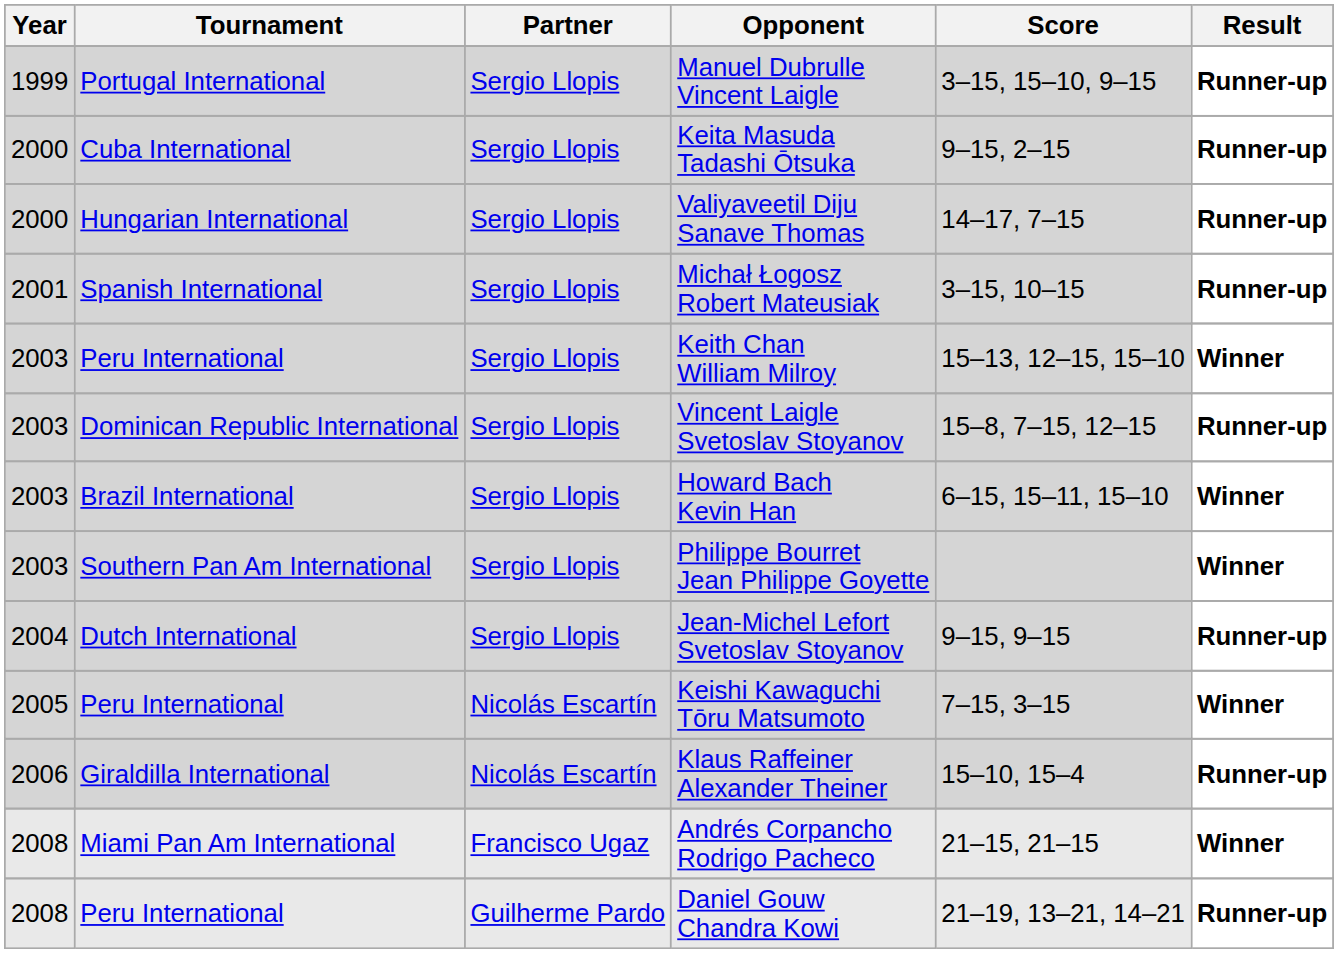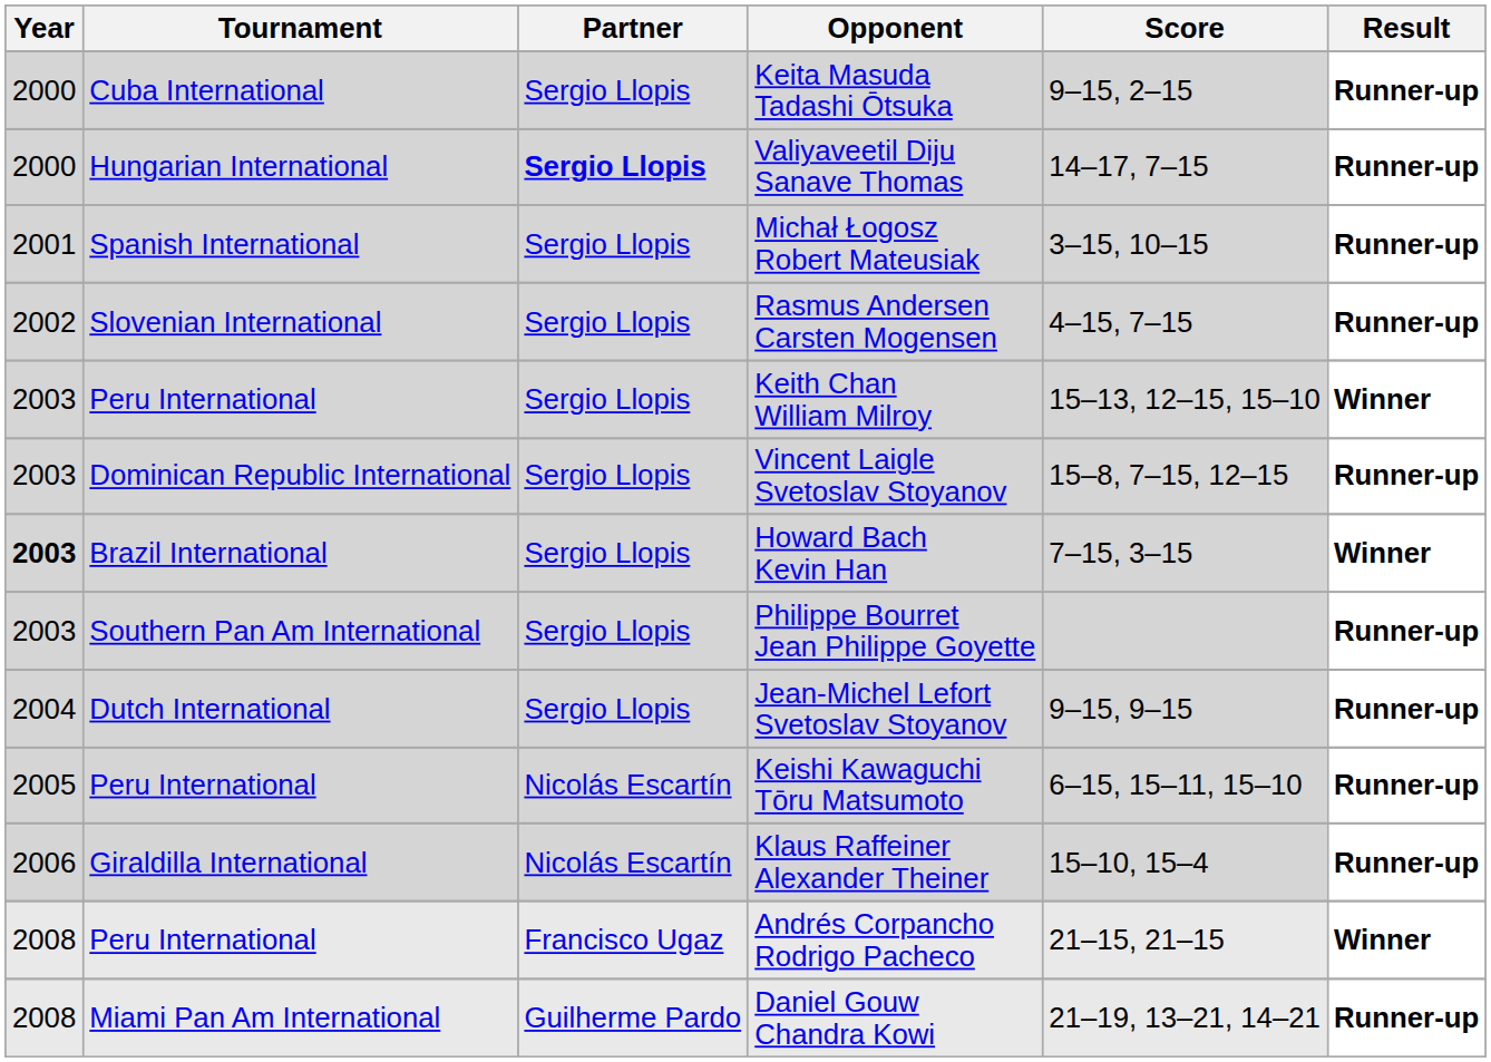 <table class="sortable wikitable" style="font-size: 90%;">
 <tr>
 <th>Year</th>
 <th>Tournament</th>
 <th>Partner</th>
 <th>Opponent</th>
 <th>Score</th>
 <th>Result</th>
 </tr>
 <tr>
-</tr>
-<tr style="background:#D5D5D5">
-<td align="center">1999</td>
-<td align="left"><a href='#'>Portugal International</a></td>
-<td align="left"> <a href='#'>Sergio Llopis</a></td>
-<td align="left"> <a href='#'>Manuel Dubrulle</a><br> <a href='#'>Vincent Laigle</a></td>
-<td align="left">3–15, 15–10, 9–15</td>
-<td style="text-align:left; background:white"> <strong>Runner-up</strong></td>
 </tr>
 <tr>
 </tr>
 <tr style="background:#D5D5D5">
 <td align="center">2000</td>
 <td align="left"><a href='#'>Cuba International</a></td>
 <td align="left"> <a href='#'>Sergio Llopis</a></td>
 <td align="left"> <a href='#'>Keita Masuda</a><br> <a href='#'>Tadashi Ōtsuka</a></td>
 <td align="left">9–15, 2–15</td>
 <td style="text-align:left; background:white"> <strong>Runner-up</strong></td>
 </tr>
 <tr>
 </tr>
 <tr style="background:#D5D5D5">
 <td align="center">2000</td>
 <td align="left"><a href='#'>Hungarian International</a></td>
-<td align="left"> <a href='#'>Sergio Llopis</a></td>
+<td align="left"><strong> <a href='#'>Sergio Llopis</a></strong></td>
 <td align="left"> <a href='#'>Valiyaveetil Diju</a><br> <a href='#'>Sanave Thomas</a></td>
 <td align="left">14–17, 7–15</td>
 <td style="text-align:left; background:white"> <strong>Runner-up</strong></td>
 </tr>
 <tr>
 </tr>
 <tr style="background:#D5D5D5">
 <td align="center">2001</td>
 <td align="left"><a href='#'>Spanish International</a></td>
 <td align="left"> <a href='#'>Sergio Llopis</a></td>
 <td align="left"> <a href='#'>Michał Łogosz</a><br> <a href='#'>Robert Mateusiak</a></td>
 <td align="left">3–15, 10–15</td>
 <td style="text-align:left; background:white"> <strong>Runner-up</strong></td>
 </tr>
 <tr>
+</tr>
+<tr style="background:#D5D5D5">
+<td align="center">2002</td>
+<td align="left"><a href='#'>Slovenian International</a></td>
+<td align="left"> <a href='#'>Sergio Llopis</a></td>
+<td align="left"> <a href='#'>Rasmus Andersen</a><br> <a href='#'>Carsten Mogensen</a></td>
+<td align="left">4–15, 7–15</td>
+<td style="text-align:left; background:white"> <strong>Runner-up</strong></td>
 </tr>
 <tr>
 </tr>
 <tr style="background:#D5D5D5">
 <td align="center">2003</td>
 <td align="left"><a href='#'>Peru International</a></td>
 <td align="left"> <a href='#'>Sergio Llopis</a></td>
 <td align="left"> <a href='#'>Keith Chan</a><br> <a href='#'>William Milroy</a></td>
 <td align="left">15–13, 12–15, 15–10</td>
 <td style="text-align:left; background:white"> <strong>Winner</strong></td>
 </tr>
 <tr>
 </tr>
 <tr style="background:#D5D5D5">
 <td align="center">2003</td>
 <td align="left"><a href='#'>Dominican Republic International</a></td>
 <td align="left"> <a href='#'>Sergio Llopis</a></td>
 <td align="left"> <a href='#'>Vincent Laigle</a><br> <a href='#'>Svetoslav Stoyanov</a></td>
 <td align="left">15–8, 7–15, 12–15</td>
 <td style="text-align:left; background:white"> <strong>Runner-up</strong></td>
 </tr>
 <tr>
 </tr>
 <tr style="background:#D5D5D5">
-<td align="center">2003</td>
+<td align="center"><strong>2003</strong></td>
 <td align="left"><a href='#'>Brazil International</a></td>
 <td align="left"> <a href='#'>Sergio Llopis</a></td>
 <td align="left"> <a href='#'>Howard Bach</a><br> <a href='#'>Kevin Han</a></td>
-<td align="left">6–15, 15–11, 15–10</td>
+<td align="left">7–15, 3–15</td>
 <td style="text-align:left; background:white"> <strong>Winner</strong></td>
 </tr>
 <tr>
 </tr>
 <tr style="background:#D5D5D5">
 <td align="center">2003</td>
 <td align="left"><a href='#'>Southern Pan Am International</a></td>
 <td align="left"> <a href='#'>Sergio Llopis</a></td>
 <td align="left"> <a href='#'>Philippe Bourret</a><br> <a href='#'>Jean Philippe Goyette</a></td>
 <td align="left"></td>
-<td style="text-align:left; background:white"> <strong>Winner</strong></td>
+<td style="text-align:left; background:white"> <strong>Runner-up</strong></td>
 </tr>
 <tr>
 </tr>
 <tr style="background:#D5D5D5">
 <td align="center">2004</td>
 <td align="left"><a href='#'>Dutch International</a></td>
 <td align="left"> <a href='#'>Sergio Llopis</a></td>
 <td align="left"> <a href='#'>Jean-Michel Lefort</a><br> <a href='#'>Svetoslav Stoyanov</a></td>
 <td align="left">9–15, 9–15</td>
 <td style="text-align:left; background:white"> <strong>Runner-up</strong></td>
 </tr>
 <tr>
 </tr>
 <tr style="background:#D5D5D5">
 <td align="center">2005</td>
 <td align="left"><a href='#'>Peru International</a></td>
 <td align="left"> <a href='#'>Nicolás Escartín</a></td>
 <td align="left"> <a href='#'>Keishi Kawaguchi</a><br> <a href='#'>Tōru Matsumoto</a></td>
-<td align="left">7–15, 3–15</td>
-<td style="text-align:left; background:white"> <strong>Winner</strong></td>
+<td align="left">6–15, 15–11, 15–10</td>
+<td style="text-align:left; background:white"> <strong>Runner-up</strong></td>
 </tr>
 <tr>
 </tr>
 <tr style="background:#D5D5D5">
 <td align="center">2006</td>
 <td align="left"><a href='#'>Giraldilla International</a></td>
 <td align="left"> <a href='#'>Nicolás Escartín</a></td>
 <td align="left"> <a href='#'>Klaus Raffeiner</a><br> <a href='#'>Alexander Theiner</a></td>
 <td align="left">15–10, 15–4</td>
 <td style="text-align:left; background:white"> <strong>Runner-up</strong></td>
 </tr>
 <tr>
 </tr>
 <tr style="background:#E9E9E9">
 <td align="center">2008</td>
-<td align="left"><a href='#'>Miami Pan Am International</a></td>
+<td align="left"><a href='#'>Peru International</a></td>
 <td align="left"> <a href='#'>Francisco Ugaz</a></td>
 <td align="left"> <a href='#'>Andrés Corpancho</a><br> <a href='#'>Rodrigo Pacheco</a></td>
 <td align="left">21–15, 21–15</td>
 <td style="text-align:left; background:white"> <strong>Winner</strong></td>
 </tr>
 <tr>
 </tr>
 <tr style="background:#E9E9E9">
 <td align="center">2008</td>
-<td align="left"><a href='#'>Peru International</a></td>
+<td align="left"><a href='#'>Miami Pan Am International</a></td>
 <td align="left"> <a href='#'>Guilherme Pardo</a></td>
 <td align="left"> <a href='#'>Daniel Gouw</a><br> <a href='#'>Chandra Kowi</a></td>
 <td align="left">21–19, 13–21, 14–21</td>
 <td style="text-align:left; background:white"> <strong>Runner-up</strong></td>
 </tr>
 </table>
